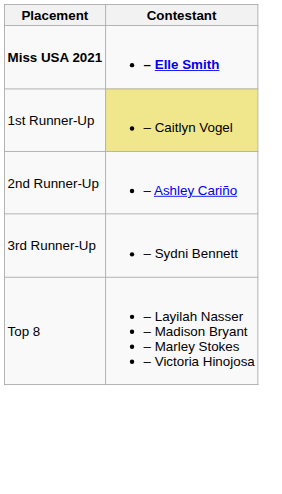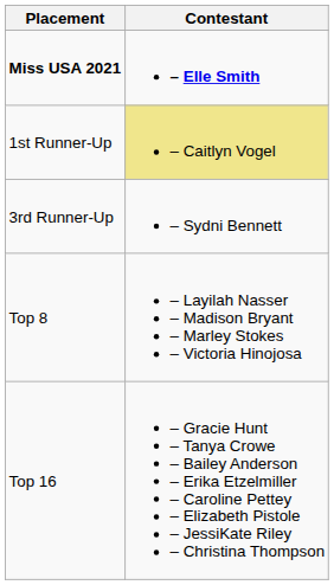 <table class="wikitable sortable"style="font-size: 95%;">
 <tr>
 <th>Placement</th>
 <th>Contestant</th>
 </tr>
 <tr>
 <td><strong>Miss USA 2021</strong></td>
 <td><br><ul><li><strong> – <a href='#'>Elle Smith</a></strong></li></ul></td>
 </tr>
 <tr>
 <td>1st Runner-Up</td>
 <td style="background: khaki;"><br><ul><li> – Caitlyn Vogel</li></ul></td>
 </tr>
 <tr>
-<td>2nd Runner-Up</td>
-<td><br><ul><li> – <a href='#'>Ashley Cariño</a></li></ul></td>
-</tr>
-<tr>
 <td>3rd Runner-Up</td>
 <td><br><ul><li> – Sydni Bennett</li></ul></td>
 </tr>
 <tr>
 <td>Top 8</td>
 <td><br><ul><li> – Layilah Nasser</li><li> – Madison Bryant</li><li> – Marley Stokes</li><li> – Victoria Hinojosa</li></ul></td>
 </tr>
+<tr>
+<td>Top 16</td>
+<td><br><ul><li> – Gracie Hunt</li><li> – Tanya Crowe</li><li> – Bailey Anderson</li><li> – Erika Etzelmiller</li><li> – Caroline Pettey</li><li> – Elizabeth Pistole</li><li> – JessiKate Riley</li><li> – Christina Thompson</li></ul></td>
+</tr>
 </table>
